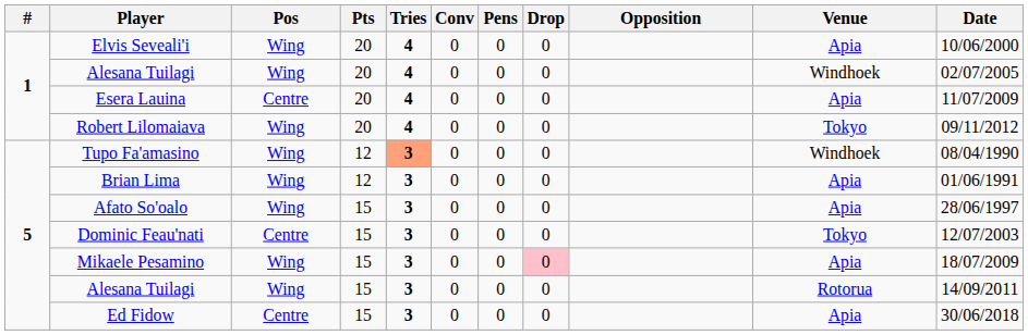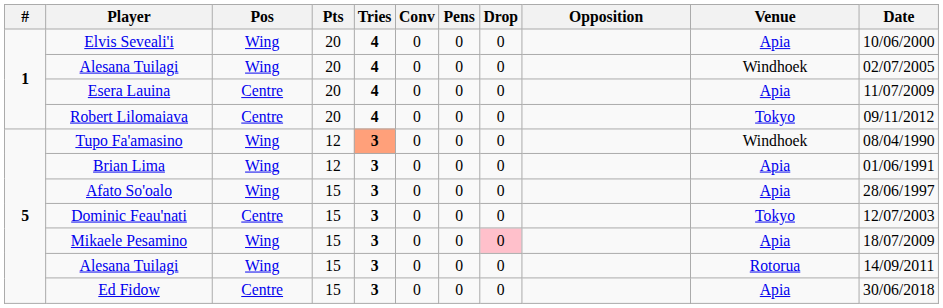 <table class="wikitable" style="font-size:100%; text-align:center;">
 <tr>
 <th style="width:35px;">#</th>
 <th style="width:162px;">Player</th>
 <th style="width:95px;">Pos</th>
 <th style="width:35px;">Pts</th>
 <th style="width:35px;">Tries</th>
 <th style="width:35px;">Conv</th>
 <th style="width:35px;">Pens</th>
 <th style="width:35px;">Drop</th>
 <th style="width:165px;">Opposition</th>
 <th style="width:165px;">Venue</th>
 <th style="width:65px;">Date</th>
 </tr>
 <tr>
 <td rowspan="4"><strong>1</strong></td>
 <td><a href='#'>Elvis Seveali'i</a></td>
 <td><a href='#'>Wing</a></td>
 <td>20</td>
 <td><strong>4</strong></td>
 <td>0</td>
 <td>0</td>
 <td>0</td>
 <td></td>
 <td> <a href='#'>Apia</a></td>
 <td>10/06/2000</td>
 </tr>
 <tr>
 <td><a href='#'>Alesana Tuilagi</a></td>
 <td><a href='#'>Wing</a></td>
 <td>20</td>
 <td><strong>4</strong></td>
 <td>0</td>
 <td>0</td>
 <td>0</td>
 <td></td>
 <td> Windhoek</td>
 <td>02/07/2005</td>
 </tr>
 <tr>
 <td><a href='#'>Esera Lauina</a></td>
 <td><a href='#'>Centre</a></td>
 <td>20</td>
 <td><strong>4</strong></td>
 <td>0</td>
 <td>0</td>
 <td>0</td>
 <td></td>
 <td> <a href='#'>Apia</a></td>
 <td>11/07/2009</td>
 </tr>
 <tr>
 <td><a href='#'>Robert Lilomaiava</a></td>
-<td><a href='#'>Wing</a></td>
+<td><a href='#'>Centre</a></td>
 <td>20</td>
 <td><strong>4</strong></td>
 <td>0</td>
 <td>0</td>
 <td>0</td>
 <td></td>
 <td> <a href='#'>Tokyo</a></td>
 <td>09/11/2012</td>
 </tr>
 <tr>
 <td rowspan="7"><strong>5</strong></td>
 <td><a href='#'>Tupo Fa'amasino</a></td>
 <td><a href='#'>Wing</a></td>
 <td>12</td>
 <td style="background: lightsalmon;"><strong>3</strong></td>
 <td>0</td>
 <td>0</td>
 <td>0</td>
 <td></td>
 <td> Windhoek</td>
 <td>08/04/1990</td>
 </tr>
 <tr>
 <td><a href='#'>Brian Lima</a></td>
 <td><a href='#'>Wing</a></td>
 <td>12</td>
 <td><strong>3</strong></td>
 <td>0</td>
 <td>0</td>
 <td>0</td>
 <td></td>
 <td> <a href='#'>Apia</a></td>
 <td>01/06/1991</td>
 </tr>
 <tr>
 <td><a href='#'>Afato So'oalo</a></td>
 <td><a href='#'>Wing</a></td>
 <td>15</td>
 <td><strong>3</strong></td>
 <td>0</td>
 <td>0</td>
 <td>0</td>
 <td></td>
 <td> <a href='#'>Apia</a></td>
 <td>28/06/1997</td>
 </tr>
 <tr>
 <td><a href='#'>Dominic Feau'nati</a></td>
 <td><a href='#'>Centre</a></td>
 <td>15</td>
 <td><strong>3</strong></td>
 <td>0</td>
 <td>0</td>
 <td>0</td>
 <td></td>
 <td> <a href='#'>Tokyo</a></td>
 <td>12/07/2003</td>
 </tr>
 <tr>
 <td><a href='#'>Mikaele Pesamino</a></td>
 <td><a href='#'>Wing</a></td>
 <td>15</td>
 <td><strong>3</strong></td>
 <td>0</td>
 <td>0</td>
 <td style="background: pink;">0</td>
 <td></td>
 <td> <a href='#'>Apia</a></td>
 <td>18/07/2009</td>
 </tr>
 <tr>
 <td><a href='#'>Alesana Tuilagi</a></td>
 <td><a href='#'>Wing</a></td>
 <td>15</td>
 <td><strong>3</strong></td>
 <td>0</td>
 <td>0</td>
 <td>0</td>
 <td></td>
 <td> <a href='#'>Rotorua</a></td>
 <td>14/09/2011</td>
 </tr>
 <tr>
 <td><a href='#'>Ed Fidow</a></td>
 <td><a href='#'>Centre</a></td>
 <td>15</td>
 <td><strong>3</strong></td>
 <td>0</td>
 <td>0</td>
 <td>0</td>
 <td></td>
 <td> <a href='#'>Apia</a></td>
 <td>30/06/2018</td>
 </tr>
 </table>
